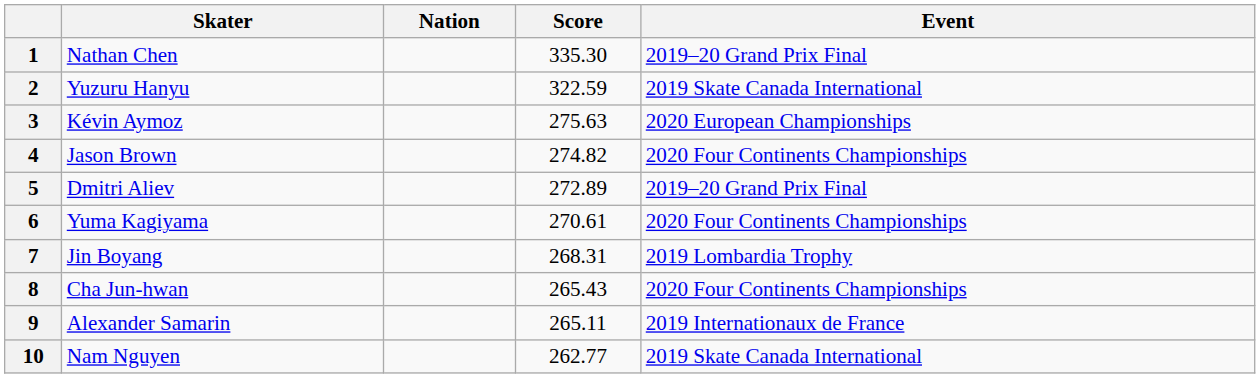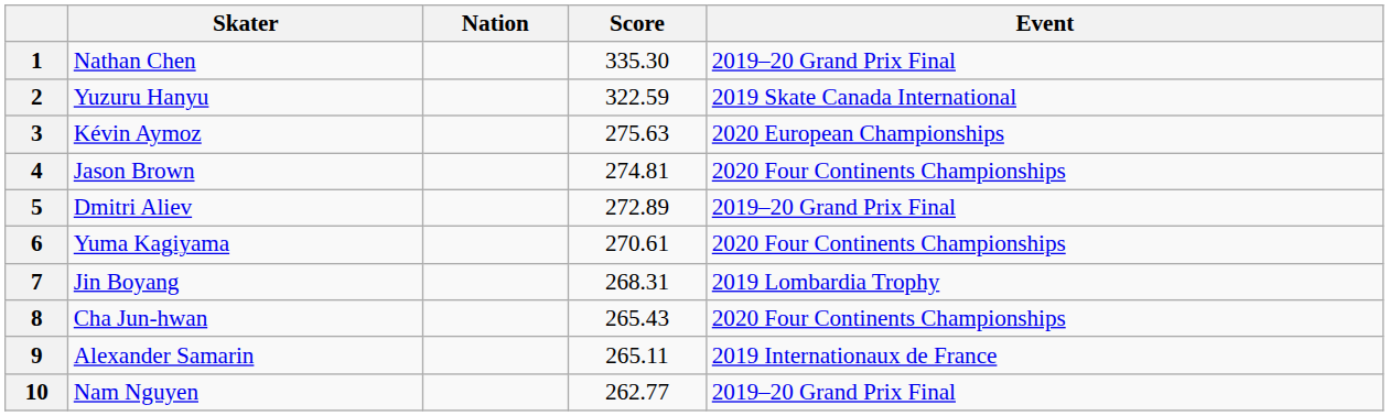 <table class="wikitable sortable" style="text-align:left; width:75%">
 <tr>
 <th scope="col"></th>
 <th scope="col">Skater</th>
 <th scope="col">Nation</th>
 <th scope="col">Score</th>
 <th scope="col">Event</th>
 </tr>
 <tr>
 <th scope="row">1</th>
 <td><a href='#'>Nathan Chen</a></td>
 <td></td>
 <td style="text-align:center;">335.30</td>
 <td><a href='#'>2019–20 Grand Prix Final</a></td>
 </tr>
 <tr>
 <th scope="row">2</th>
 <td><a href='#'>Yuzuru Hanyu</a></td>
 <td></td>
 <td style="text-align:center;">322.59</td>
 <td><a href='#'>2019 Skate Canada International</a></td>
 </tr>
 <tr>
 <th scope="row">3</th>
 <td><a href='#'>Kévin Aymoz</a></td>
 <td></td>
 <td style="text-align:center;">275.63</td>
 <td><a href='#'>2020 European Championships</a></td>
 </tr>
 <tr>
 <th scope="row">4</th>
 <td><a href='#'>Jason Brown</a></td>
 <td></td>
-<td style="text-align:center;">274.82</td>
+<td style="text-align:center;">274.81</td>
 <td><a href='#'>2020 Four Continents Championships</a></td>
 </tr>
 <tr>
 <th scope="row">5</th>
 <td><a href='#'>Dmitri Aliev</a></td>
 <td></td>
 <td style="text-align:center;">272.89</td>
 <td><a href='#'>2019–20 Grand Prix Final</a></td>
 </tr>
 <tr>
 <th scope="row">6</th>
 <td><a href='#'>Yuma Kagiyama</a></td>
 <td></td>
 <td style="text-align:center;">270.61</td>
 <td><a href='#'>2020 Four Continents Championships</a></td>
 </tr>
 <tr>
 <th scope="row">7</th>
 <td><a href='#'>Jin Boyang</a></td>
 <td></td>
 <td style="text-align:center;">268.31</td>
 <td><a href='#'>2019 Lombardia Trophy</a></td>
 </tr>
 <tr>
 <th scope="row">8</th>
 <td><a href='#'>Cha Jun-hwan</a></td>
 <td></td>
 <td style="text-align:center;">265.43</td>
 <td><a href='#'>2020 Four Continents Championships</a></td>
 </tr>
 <tr>
 <th scope="row">9</th>
 <td><a href='#'>Alexander Samarin</a></td>
 <td></td>
 <td style="text-align:center;">265.11</td>
 <td><a href='#'>2019 Internationaux de France</a></td>
 </tr>
 <tr>
 <th scope="row">10</th>
 <td><a href='#'>Nam Nguyen</a></td>
 <td></td>
 <td style="text-align:center;">262.77</td>
-<td><a href='#'>2019 Skate Canada International</a></td>
+<td><a href='#'>2019–20 Grand Prix Final</a></td>
 </tr>
 </table>
